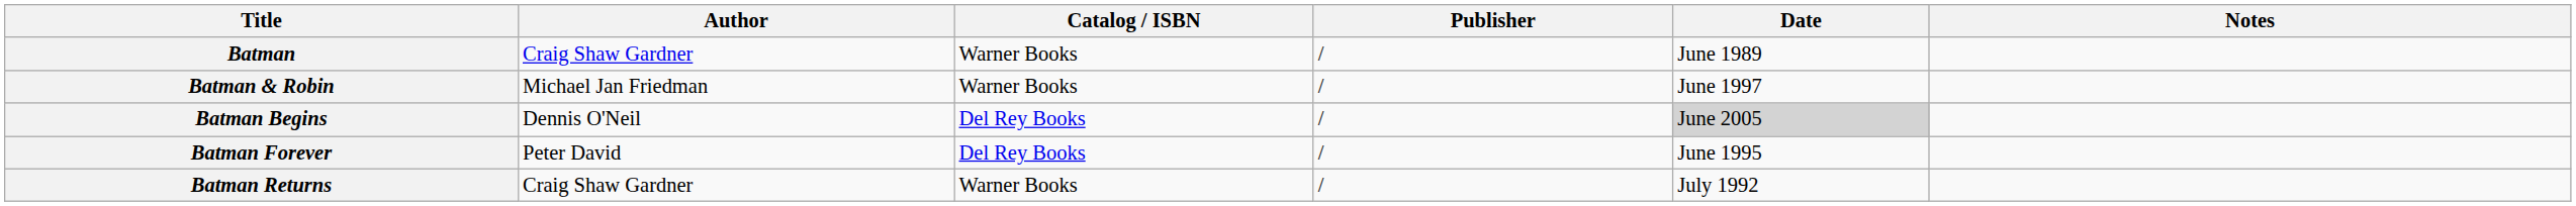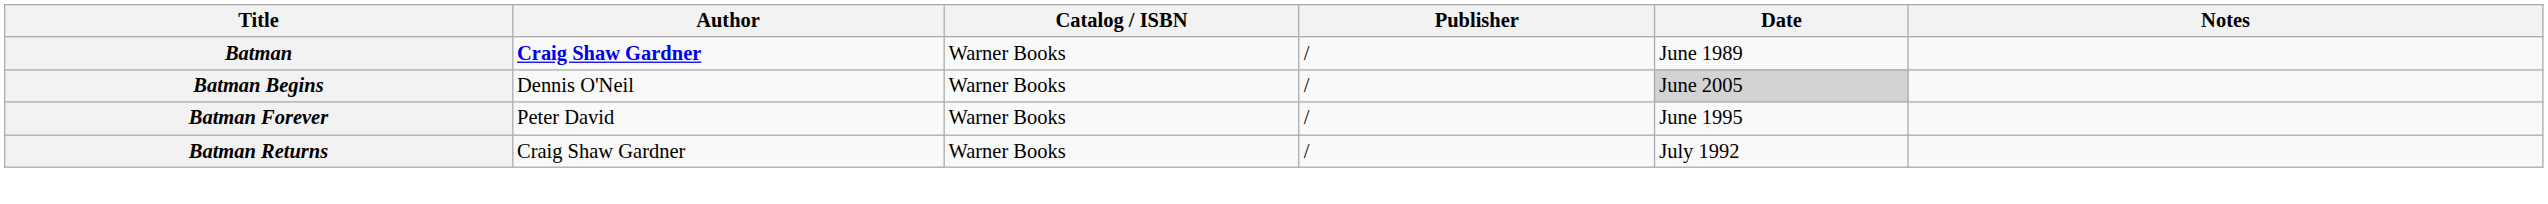 <table class="wikitable sortable" style="width:100%;">
 <tr>
 <th width=20%>Title</th>
 <th width=17%>Author</th>
 <th width=14%>Catalog / ISBN</th>
 <th width=14%>Publisher</th>
 <th width=10%>Date</th>
 <th width=25%>Notes</th>
 </tr>
 <tr>
 <th><em>Batman</em></th>
-<td><a href='#'>Craig Shaw Gardner</a></td>
+<td><strong><a href='#'>Craig Shaw Gardner</a></strong></td>
 <td>Warner Books</td>
 <td> / </td>
 <td>June 1989</td>
 <td></td>
 </tr>
 <tr>
-<th><em>Batman & Robin</em></th>
-<td>Michael Jan Friedman</td>
-<td>Warner Books</td>
-<td> / </td>
-<td>June 1997</td>
-<td></td>
-</tr>
-<tr>
 <th><em>Batman Begins</em></th>
 <td>Dennis O'Neil</td>
-<td><a href='#'>Del Rey Books</a></td>
+<td>Warner Books</td>
 <td> / </td>
 <td style="background: lightgrey;">June 2005</td>
 <td></td>
 </tr>
 <tr>
 <th><em>Batman Forever</em></th>
 <td>Peter David</td>
-<td><a href='#'>Del Rey Books</a></td>
+<td>Warner Books</td>
 <td> / </td>
 <td>June 1995</td>
 <td></td>
 </tr>
 <tr>
 <th><em>Batman Returns</em></th>
 <td>Craig Shaw Gardner</td>
 <td>Warner Books</td>
 <td> / </td>
 <td>July 1992</td>
 <td></td>
 </tr>
 </table>
